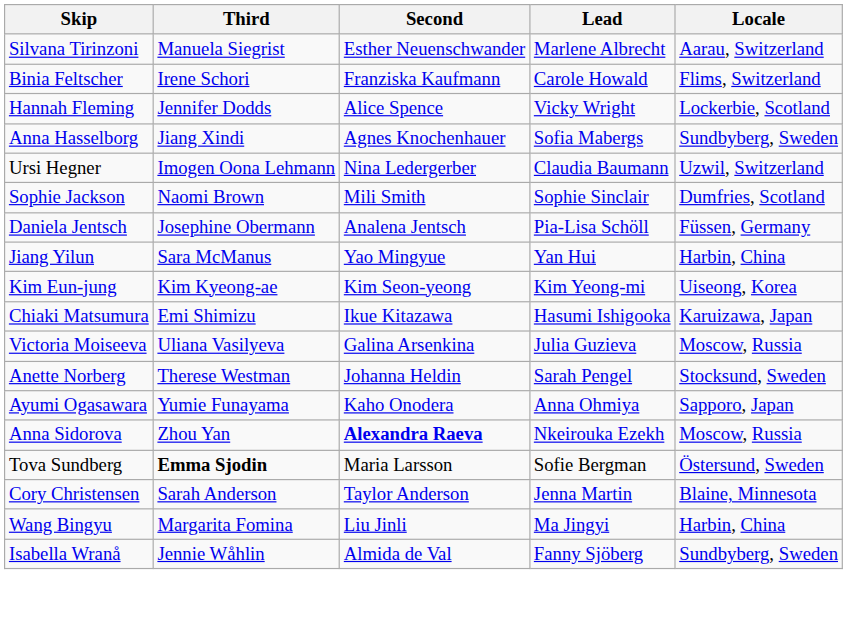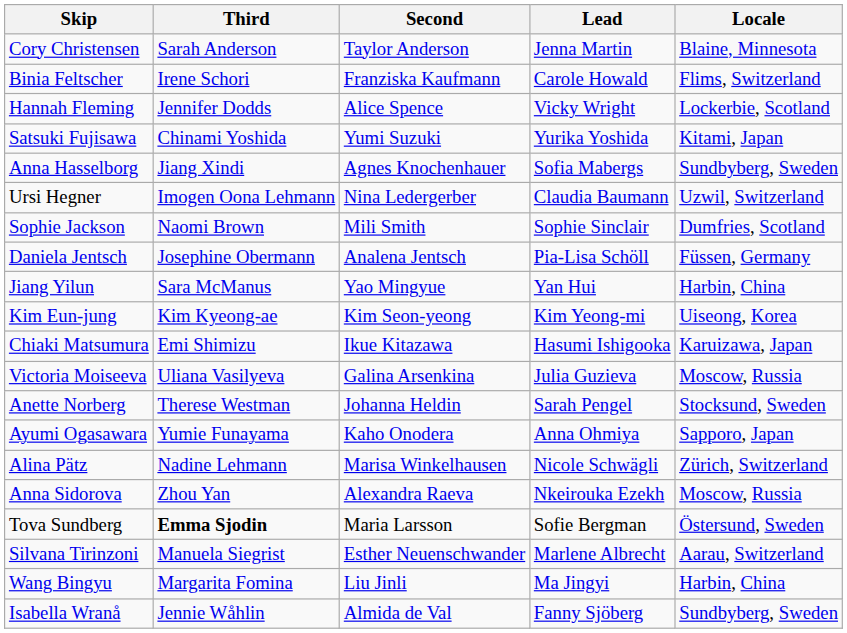 <table class=wikitable>
 <tr>
 <th>Skip</th>
 <th>Third</th>
 <th>Second</th>
 <th>Lead</th>
 <th>Locale</th>
 </tr>
 <tr>
-<td><a href='#'>Silvana Tirinzoni</a></td>
-<td><a href='#'>Manuela Siegrist</a></td>
-<td><a href='#'>Esther Neuenschwander</a></td>
-<td><a href='#'>Marlene Albrecht</a></td>
-<td> <a href='#'>Aarau</a>, <a href='#'>Switzerland</a></td>
+<td><a href='#'>Cory Christensen</a></td>
+<td><a href='#'>Sarah Anderson</a></td>
+<td><a href='#'>Taylor Anderson</a></td>
+<td><a href='#'>Jenna Martin</a></td>
+<td> <a href='#'>Blaine, Minnesota</a></td>
 </tr>
 <tr>
 <td><a href='#'>Binia Feltscher</a></td>
 <td><a href='#'>Irene Schori</a></td>
 <td><a href='#'>Franziska Kaufmann</a></td>
 <td><a href='#'>Carole Howald</a></td>
 <td> <a href='#'>Flims</a>, <a href='#'>Switzerland</a></td>
 </tr>
 <tr>
 <td><a href='#'>Hannah Fleming</a></td>
 <td><a href='#'>Jennifer Dodds</a></td>
 <td><a href='#'>Alice Spence</a></td>
 <td><a href='#'>Vicky Wright</a></td>
 <td> <a href='#'>Lockerbie</a>, <a href='#'>Scotland</a></td>
+</tr>
+<tr>
+<td><a href='#'>Satsuki Fujisawa</a></td>
+<td><a href='#'>Chinami Yoshida</a></td>
+<td><a href='#'>Yumi Suzuki</a></td>
+<td><a href='#'>Yurika Yoshida</a></td>
+<td> <a href='#'>Kitami</a>, <a href='#'>Japan</a></td>
 </tr>
 <tr>
 <td><a href='#'>Anna Hasselborg</a></td>
 <td><a href='#'>Jiang Xindi</a></td>
 <td><a href='#'>Agnes Knochenhauer</a></td>
 <td><a href='#'>Sofia Mabergs</a></td>
 <td> <a href='#'>Sundbyberg</a>, <a href='#'>Sweden</a></td>
 </tr>
 <tr>
 <td>Ursi Hegner</td>
 <td><a href='#'>Imogen Oona Lehmann</a></td>
 <td><a href='#'>Nina Ledergerber</a></td>
 <td><a href='#'>Claudia Baumann</a></td>
 <td> <a href='#'>Uzwil</a>, <a href='#'>Switzerland</a></td>
 </tr>
 <tr>
 <td><a href='#'>Sophie Jackson</a></td>
 <td><a href='#'>Naomi Brown</a></td>
 <td><a href='#'>Mili Smith</a></td>
 <td><a href='#'>Sophie Sinclair</a></td>
 <td> <a href='#'>Dumfries</a>, <a href='#'>Scotland</a></td>
 </tr>
 <tr>
 <td><a href='#'>Daniela Jentsch</a></td>
 <td><a href='#'>Josephine Obermann</a></td>
 <td><a href='#'>Analena Jentsch</a></td>
 <td><a href='#'>Pia-Lisa Schöll</a></td>
 <td> <a href='#'>Füssen</a>, <a href='#'>Germany</a></td>
 </tr>
 <tr>
 <td><a href='#'>Jiang Yilun</a></td>
 <td><a href='#'>Sara McManus</a></td>
 <td><a href='#'>Yao Mingyue</a></td>
 <td><a href='#'>Yan Hui</a></td>
 <td> <a href='#'>Harbin</a>, <a href='#'>China</a></td>
 </tr>
 <tr>
 <td><a href='#'>Kim Eun-jung</a></td>
 <td><a href='#'>Kim Kyeong-ae</a></td>
 <td><a href='#'>Kim Seon-yeong</a></td>
 <td><a href='#'>Kim Yeong-mi</a></td>
 <td> <a href='#'>Uiseong</a>, <a href='#'>Korea</a></td>
 </tr>
 <tr>
 <td><a href='#'>Chiaki Matsumura</a></td>
 <td><a href='#'>Emi Shimizu</a></td>
 <td><a href='#'>Ikue Kitazawa</a></td>
 <td><a href='#'>Hasumi Ishigooka</a></td>
 <td> <a href='#'>Karuizawa</a>, <a href='#'>Japan</a></td>
 </tr>
 <tr>
 <td><a href='#'>Victoria Moiseeva</a></td>
 <td><a href='#'>Uliana Vasilyeva</a></td>
 <td><a href='#'>Galina Arsenkina</a></td>
 <td><a href='#'>Julia Guzieva</a></td>
 <td> <a href='#'>Moscow</a>, <a href='#'>Russia</a></td>
 </tr>
 <tr>
 <td><a href='#'>Anette Norberg</a></td>
 <td><a href='#'>Therese Westman</a></td>
 <td><a href='#'>Johanna Heldin</a></td>
 <td><a href='#'>Sarah Pengel</a></td>
 <td> <a href='#'>Stocksund</a>, <a href='#'>Sweden</a></td>
 </tr>
 <tr>
 <td><a href='#'>Ayumi Ogasawara</a></td>
 <td><a href='#'>Yumie Funayama</a></td>
 <td><a href='#'>Kaho Onodera</a></td>
 <td><a href='#'>Anna Ohmiya</a></td>
 <td> <a href='#'>Sapporo</a>, <a href='#'>Japan</a></td>
 </tr>
 <tr>
+<td><a href='#'>Alina Pätz</a></td>
+<td><a href='#'>Nadine Lehmann</a></td>
+<td><a href='#'>Marisa Winkelhausen</a></td>
+<td><a href='#'>Nicole Schwägli</a></td>
+<td> <a href='#'>Zürich</a>, <a href='#'>Switzerland</a></td>
+</tr>
+<tr>
 <td><a href='#'>Anna Sidorova</a></td>
 <td><a href='#'>Zhou Yan</a></td>
-<td><strong><a href='#'>Alexandra Raeva</a></strong></td>
+<td><a href='#'>Alexandra Raeva</a></td>
 <td><a href='#'>Nkeirouka Ezekh</a></td>
 <td> <a href='#'>Moscow</a>, <a href='#'>Russia</a></td>
 </tr>
 <tr>
 <td>Tova Sundberg</td>
 <td><strong>Emma Sjodin</strong></td>
 <td>Maria Larsson</td>
 <td>Sofie Bergman</td>
 <td> <a href='#'>Östersund</a>, <a href='#'>Sweden</a></td>
 </tr>
 <tr>
-<td><a href='#'>Cory Christensen</a></td>
-<td><a href='#'>Sarah Anderson</a></td>
-<td><a href='#'>Taylor Anderson</a></td>
-<td><a href='#'>Jenna Martin</a></td>
-<td> <a href='#'>Blaine, Minnesota</a></td>
+<td><a href='#'>Silvana Tirinzoni</a></td>
+<td><a href='#'>Manuela Siegrist</a></td>
+<td><a href='#'>Esther Neuenschwander</a></td>
+<td><a href='#'>Marlene Albrecht</a></td>
+<td> <a href='#'>Aarau</a>, <a href='#'>Switzerland</a></td>
 </tr>
 <tr>
 <td><a href='#'>Wang Bingyu</a></td>
 <td><a href='#'>Margarita Fomina</a></td>
 <td><a href='#'>Liu Jinli</a></td>
 <td><a href='#'>Ma Jingyi</a></td>
 <td> <a href='#'>Harbin</a>, <a href='#'>China</a></td>
 </tr>
 <tr>
 <td><a href='#'>Isabella Wranå</a></td>
 <td><a href='#'>Jennie Wåhlin</a></td>
 <td><a href='#'>Almida de Val</a></td>
 <td><a href='#'>Fanny Sjöberg</a></td>
 <td> <a href='#'>Sundbyberg</a>, <a href='#'>Sweden</a></td>
 </tr>
 </table>
